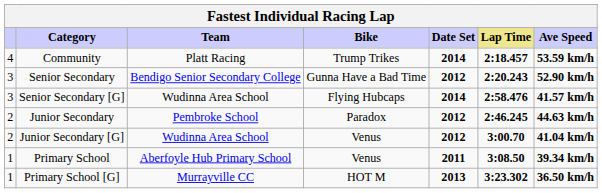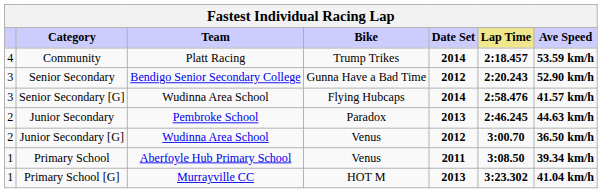 <table class="wikitable collapsible collapsed" style="font-size: 85%; text-align:center">
 <tr>
 <th colspan="7" width="500"><big>Fastest Individual Racing Lap</big></th>
 </tr>
 <tr>
 <th style="background:#ccf"></th>
 <th style="background:#ccf">Category</th>
 <th style="background:#ccf">Team</th>
 <th style="background:#ccf">Bike</th>
 <th style="background:#ccf">Date Set</th>
 <th style="background:#f0e68c">Lap Time</th>
 <th style="background:#ccf">Ave Speed</th>
 </tr>
 <tr>
 <td>4</td>
 <td>Community</td>
 <td> Platt Racing</td>
 <td>Trump Trikes</td>
 <td><strong>2014</strong></td>
 <td><strong>2:18.457</strong></td>
 <td><strong>53.59 km/h</strong></td>
 </tr>
 <tr>
 <td>3</td>
 <td>Senior Secondary</td>
 <td> <a href='#'>Bendigo Senior Secondary College</a></td>
 <td>Gunna Have a Bad Time</td>
 <td><strong>2012</strong></td>
 <td><strong>2:20.243</strong></td>
 <td><strong>52.90 km/h</strong></td>
 </tr>
 <tr>
 <td>3</td>
 <td>Senior Secondary [G]</td>
 <td> Wudinna Area School</td>
 <td>Flying Hubcaps</td>
 <td><strong>2014</strong></td>
 <td><strong>2:58.476</strong></td>
 <td><strong>41.57 km/h</strong></td>
 </tr>
 <tr>
 <td>2</td>
 <td>Junior Secondary</td>
 <td> <a href='#'>Pembroke School</a></td>
 <td>Paradox</td>
-<td><strong>2012</strong></td>
+<td><strong>2013</strong></td>
 <td><strong>2:46.245</strong></td>
 <td><strong>44.63 km/h</strong></td>
 </tr>
 <tr>
 <td>2</td>
 <td>Junior Secondary [G]</td>
 <td> <a href='#'>Wudinna Area School</a></td>
 <td>Venus</td>
 <td><strong>2012</strong></td>
 <td><strong>3:00.70</strong></td>
-<td><strong>41.04 km/h</strong></td>
+<td><strong>36.50 km/h</strong></td>
 </tr>
 <tr>
 <td>1</td>
 <td>Primary School</td>
 <td> <a href='#'>Aberfoyle Hub Primary School</a></td>
 <td>Venus</td>
 <td><strong>2011</strong></td>
 <td><strong>3:08.50</strong></td>
 <td><strong>39.34 km/h</strong></td>
 </tr>
 <tr>
 <td>1</td>
 <td>Primary School [G]</td>
 <td> <a href='#'>Murrayville CC</a></td>
 <td>HOT M</td>
 <td><strong>2013</strong></td>
 <td><strong>3:23.302</strong></td>
-<td><strong>36.50 km/h</strong></td>
+<td><strong>41.04 km/h</strong></td>
 </tr>
 </table>
